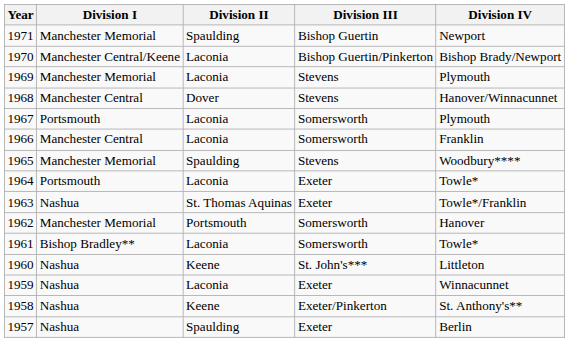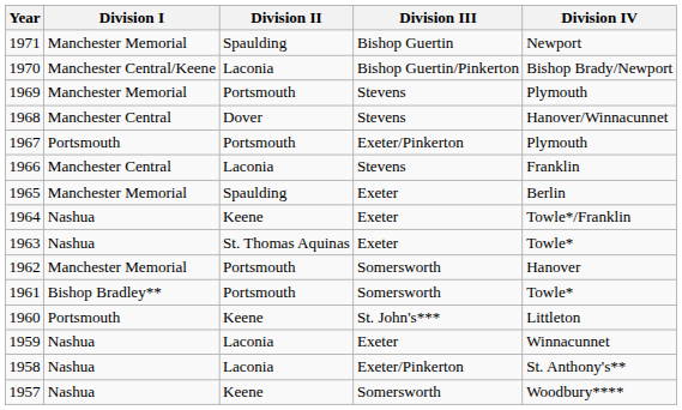 <table class="wikitable">
 <tr>
 <th>Year</th>
 <th>Division I</th>
 <th>Division II</th>
 <th>Division III</th>
 <th>Division IV</th>
 </tr>
 <tr>
 <td>1971</td>
 <td>Manchester Memorial</td>
 <td>Spaulding</td>
 <td>Bishop Guertin</td>
 <td>Newport</td>
 </tr>
 <tr>
 <td>1970</td>
 <td>Manchester Central/Keene</td>
 <td>Laconia</td>
 <td>Bishop Guertin/Pinkerton</td>
 <td>Bishop Brady/Newport</td>
 </tr>
 <tr>
 <td>1969</td>
 <td>Manchester Memorial</td>
-<td>Laconia</td>
+<td>Portsmouth</td>
 <td>Stevens</td>
 <td>Plymouth</td>
 </tr>
 <tr>
 <td>1968</td>
 <td>Manchester Central</td>
 <td>Dover</td>
 <td>Stevens</td>
 <td>Hanover/Winnacunnet</td>
 </tr>
 <tr>
 <td>1967</td>
 <td>Portsmouth</td>
-<td>Laconia</td>
-<td>Somersworth</td>
+<td>Portsmouth</td>
+<td>Exeter/Pinkerton</td>
 <td>Plymouth</td>
 </tr>
 <tr>
 <td>1966</td>
 <td>Manchester Central</td>
 <td>Laconia</td>
-<td>Somersworth</td>
+<td>Stevens</td>
 <td>Franklin</td>
 </tr>
 <tr>
 <td>1965</td>
 <td>Manchester Memorial</td>
 <td>Spaulding</td>
-<td>Stevens</td>
-<td>Woodbury****</td>
+<td>Exeter</td>
+<td>Berlin</td>
 </tr>
 <tr>
 <td>1964</td>
-<td>Portsmouth</td>
-<td>Laconia</td>
+<td>Nashua</td>
+<td>Keene</td>
 <td>Exeter</td>
-<td>Towle*</td>
+<td>Towle*/Franklin</td>
 </tr>
 <tr>
 <td>1963</td>
 <td>Nashua</td>
 <td>St. Thomas Aquinas</td>
 <td>Exeter</td>
-<td>Towle*/Franklin</td>
+<td>Towle*</td>
 </tr>
 <tr>
 <td>1962</td>
 <td>Manchester Memorial</td>
 <td>Portsmouth</td>
 <td>Somersworth</td>
 <td>Hanover</td>
 </tr>
 <tr>
 <td>1961</td>
 <td>Bishop Bradley**</td>
-<td>Laconia</td>
+<td>Portsmouth</td>
 <td>Somersworth</td>
 <td>Towle*</td>
 </tr>
 <tr>
 <td>1960</td>
-<td>Nashua</td>
+<td>Portsmouth</td>
 <td>Keene</td>
 <td>St. John's***</td>
 <td>Littleton</td>
 </tr>
 <tr>
 <td>1959</td>
 <td>Nashua</td>
 <td>Laconia</td>
 <td>Exeter</td>
 <td>Winnacunnet</td>
 </tr>
 <tr>
 <td>1958</td>
 <td>Nashua</td>
-<td>Keene</td>
+<td>Laconia</td>
 <td>Exeter/Pinkerton</td>
 <td>St. Anthony's**</td>
 </tr>
 <tr>
 <td>1957</td>
 <td>Nashua</td>
-<td>Spaulding</td>
-<td>Exeter</td>
-<td>Berlin</td>
+<td>Keene</td>
+<td>Somersworth</td>
+<td>Woodbury****</td>
 </tr>
 </table>
